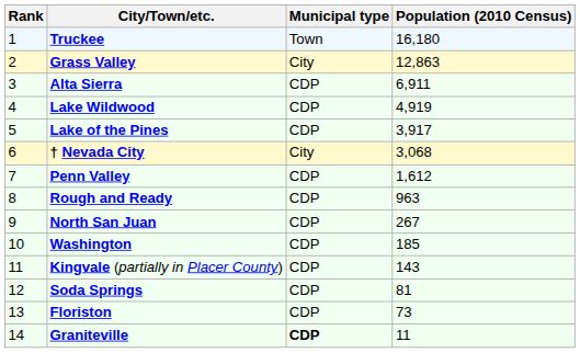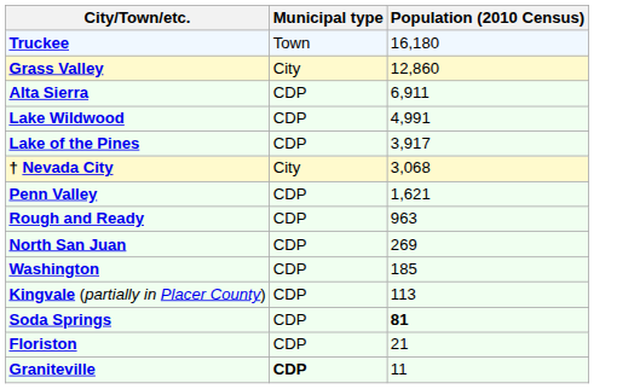 <table class="wikitable sortable">
 <tr>
-<th>Rank</th>
 <th>City/Town/etc.</th>
 <th>Municipal type</th>
 <th>Population (2010 Census)</th>
 </tr>
 <tr style="background-color:#F0F8FF;">
-<td>1</td>
 <td><strong><a href='#'>Truckee</a></strong></td>
 <td>Town</td>
 <td>16,180</td>
 </tr>
 <tr style="background-color:#FFFACD;">
-<td>2</td>
 <td><strong><a href='#'>Grass Valley</a></strong></td>
 <td>City</td>
-<td>12,863</td>
+<td>12,860</td>
 </tr>
 <tr style="background-color:#F0FFF0;">
-<td>3</td>
 <td><strong><a href='#'>Alta Sierra</a></strong></td>
 <td>CDP</td>
 <td>6,911</td>
 </tr>
 <tr style="background-color:#F0FFF0;">
-<td>4</td>
 <td><strong><a href='#'>Lake Wildwood</a></strong></td>
 <td>CDP</td>
-<td>4,919</td>
+<td>4,991</td>
 </tr>
 <tr style="background-color:#F0FFF0;">
-<td>5</td>
 <td><strong><a href='#'>Lake of the Pines</a></strong></td>
 <td>CDP</td>
 <td>3,917</td>
 </tr>
 <tr style="background-color:#FFFACD;">
-<td>6</td>
 <td><strong>†</strong> <strong><a href='#'>Nevada City</a></strong></td>
 <td>City</td>
 <td>3,068</td>
 </tr>
 <tr style="background-color:#F0FFF0;">
-<td>7</td>
 <td><strong><a href='#'>Penn Valley</a></strong></td>
 <td>CDP</td>
-<td>1,612</td>
+<td>1,621</td>
 </tr>
 <tr style="background-color:#F0FFF0;">
-<td>8</td>
 <td><strong><a href='#'>Rough and Ready</a></strong></td>
 <td>CDP</td>
 <td>963</td>
 </tr>
 <tr style="background-color:#F0FFF0;">
-<td>9</td>
 <td><strong><a href='#'>North San Juan</a></strong></td>
 <td>CDP</td>
-<td>267</td>
+<td>269</td>
 </tr>
 <tr style="background-color:#F0FFF0;">
-<td>10</td>
 <td><strong><a href='#'>Washington</a></strong></td>
 <td>CDP</td>
 <td>185</td>
 </tr>
 <tr style="background-color:#F0FFF0;">
-<td>11</td>
 <td><strong><a href='#'>Kingvale</a></strong> (<em>partially in <a href='#'>Placer County</a></em>)</td>
 <td>CDP</td>
-<td>143</td>
+<td>113</td>
 </tr>
 <tr style="background-color:#F0FFF0;">
-<td>12</td>
 <td><strong><a href='#'>Soda Springs</a></strong></td>
 <td>CDP</td>
-<td>81</td>
+<td><strong>81</strong></td>
 </tr>
 <tr style="background-color:#F0FFF0;">
-<td>13</td>
 <td><strong><a href='#'>Floriston</a></strong></td>
 <td>CDP</td>
-<td>73</td>
+<td>21</td>
 </tr>
 <tr style="background-color:#F0FFF0;">
-<td>14</td>
 <td><strong><a href='#'>Graniteville</a></strong></td>
 <td><strong>CDP</strong></td>
 <td>11</td>
 </tr>
 </table>
